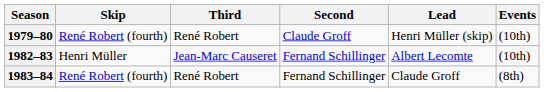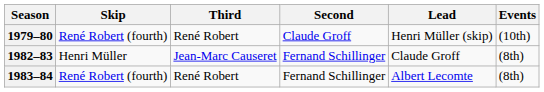 <table class="wikitable">
 <tr>
 <th scope="col">Season</th>
 <th scope="col">Skip</th>
 <th scope="col">Third</th>
 <th scope="col">Second</th>
 <th scope="col">Lead</th>
 <th scope="col">Events</th>
 </tr>
 <tr>
 <th scope="row">1979–80</th>
 <td><a href='#'>René Robert</a> (fourth)</td>
 <td>René Robert</td>
 <td><a href='#'>Claude Groff</a></td>
 <td>Henri Müller (skip)</td>
 <td> (10th)</td>
 </tr>
 <tr>
 <th scope="row">1982–83</th>
 <td>Henri Müller</td>
 <td><a href='#'>Jean-Marc Causeret</a></td>
 <td><a href='#'>Fernand Schillinger</a></td>
-<td><a href='#'>Albert Lecomte</a></td>
-<td> (10th)</td>
+<td>Claude Groff</td>
+<td> (8th)</td>
 </tr>
 <tr>
 <th scope="row">1983–84</th>
 <td><a href='#'>René Robert</a> (fourth)</td>
 <td>René Robert</td>
 <td>Fernand Schillinger</td>
-<td>Claude Groff</td>
+<td><a href='#'>Albert Lecomte</a></td>
 <td> (8th)</td>
 </tr>
 </table>
